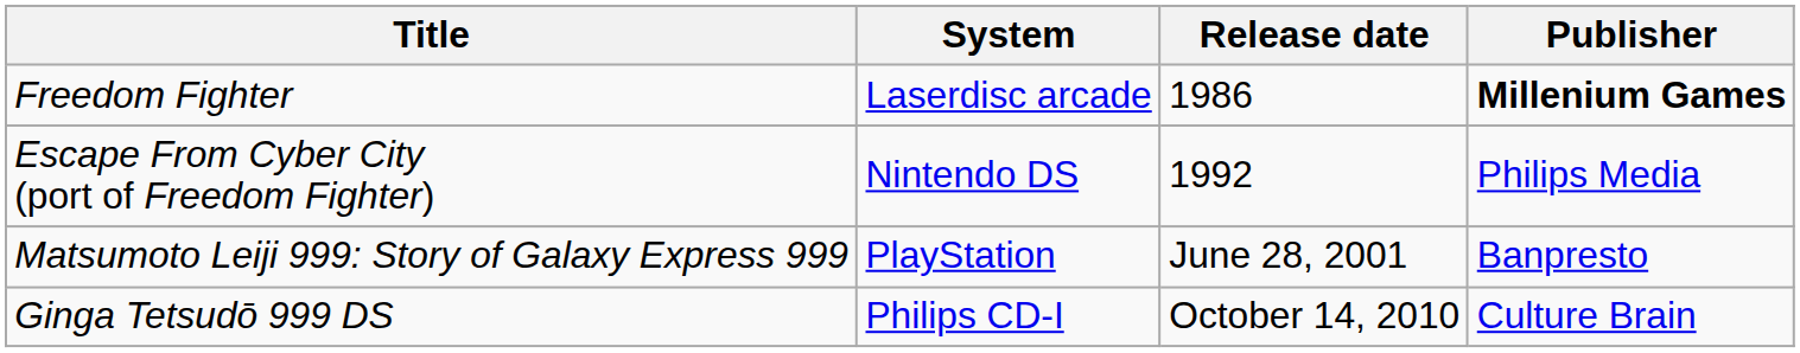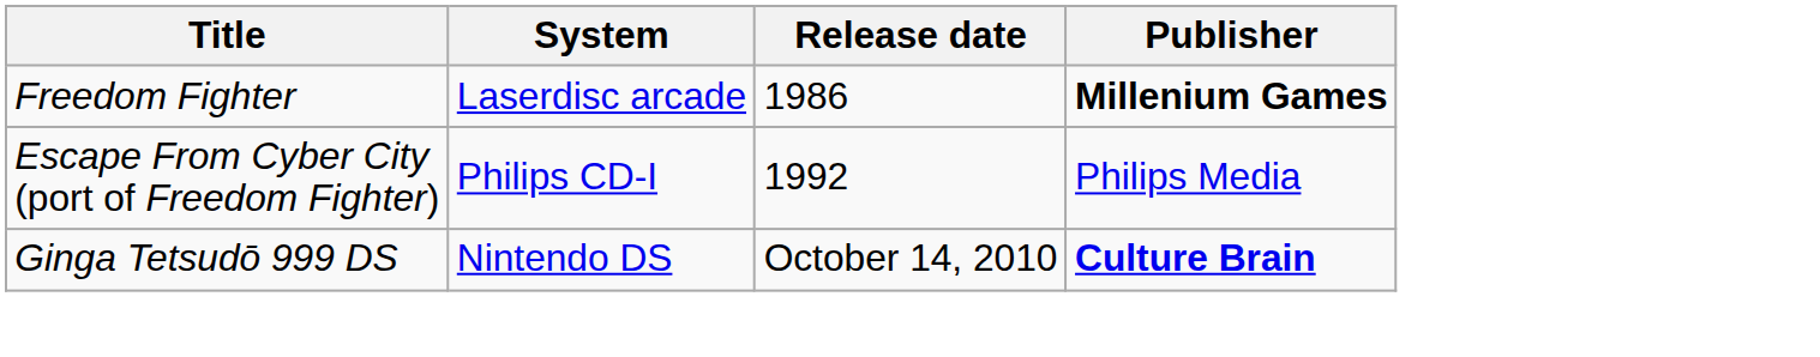 <table class="wikitable sortable">
 <tr>
 <th>Title</th>
 <th>System</th>
 <th>Release date</th>
 <th>Publisher</th>
 </tr>
 <tr>
 <td><em>Freedom Fighter</em></td>
 <td><a href='#'>Laserdisc arcade</a></td>
 <td>1986</td>
 <td><strong>Millenium Games</strong></td>
 </tr>
 <tr>
 <td><em>Escape From Cyber City</em><br>(port of <em>Freedom Fighter</em>)</td>
-<td><a href='#'>Nintendo DS</a></td>
+<td><a href='#'>Philips CD-I</a></td>
 <td>1992</td>
 <td><a href='#'>Philips Media</a></td>
 </tr>
 <tr>
-<td><em>Matsumoto Leiji 999: Story of Galaxy Express 999</em></td>
-<td><a href='#'>PlayStation</a></td>
-<td>June 28, 2001</td>
-<td><a href='#'>Banpresto</a></td>
-</tr>
-<tr>
 <td><em>Ginga Tetsudō 999 DS</em></td>
-<td><a href='#'>Philips CD-I</a></td>
+<td><a href='#'>Nintendo DS</a></td>
 <td>October 14, 2010</td>
-<td><a href='#'>Culture Brain</a></td>
+<td><strong><a href='#'>Culture Brain</a></strong></td>
 </tr>
 </table>
